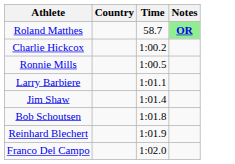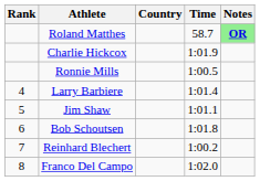 <table class="wikitable sortable" style="text-align:center">
 <tr>
+<th>Rank</th>
 <th>Athlete</th>
 <th>Country</th>
 <th>Time</th>
 <th>Notes</th>
 </tr>
 <tr>
+<td></td>
 <td><a href='#'>Roland Matthes</a></td>
 <td align=left></td>
 <td>58.7</td>
 <td style="background: lightgreen;"><strong><a href='#'>OR</a></strong></td>
 </tr>
 <tr>
+<td></td>
 <td><a href='#'>Charlie Hickcox</a></td>
 <td align=left></td>
-<td>1:00.2</td>
+<td>1:01.9</td>
 <td><strong>  </strong></td>
 </tr>
 <tr>
+<td></td>
 <td><a href='#'>Ronnie Mills</a></td>
 <td align=left></td>
 <td>1:00.5</td>
 <td><strong> </strong></td>
 </tr>
 <tr>
+<td>4</td>
 <td><a href='#'>Larry Barbiere</a></td>
+<td align=left></td>
+<td>1:01.4</td>
+<td><strong> </strong></td>
+</tr>
+<tr>
+<td>5</td>
+<td><a href='#'>Jim Shaw</a></td>
 <td align=left></td>
 <td>1:01.1</td>
 <td><strong> </strong></td>
 </tr>
 <tr>
-<td><a href='#'>Jim Shaw</a></td>
-<td align=left></td>
-<td>1:01.4</td>
-<td><strong> </strong></td>
-</tr>
-<tr>
+<td>6</td>
 <td><a href='#'>Bob Schoutsen</a></td>
 <td align=left></td>
 <td>1:01.8</td>
 <td><strong> </strong></td>
 </tr>
 <tr>
+<td>7</td>
 <td><a href='#'>Reinhard Blechert</a></td>
 <td align=left></td>
-<td>1:01.9</td>
+<td>1:00.2</td>
 <td><strong> </strong></td>
 </tr>
 <tr>
+<td>8</td>
 <td><a href='#'>Franco Del Campo</a></td>
 <td align=left></td>
 <td>1:02.0</td>
 <td><strong> </strong></td>
 </tr>
 </table>
